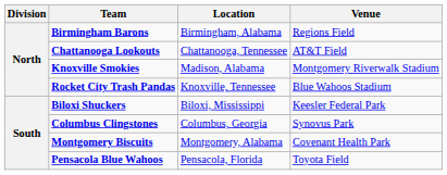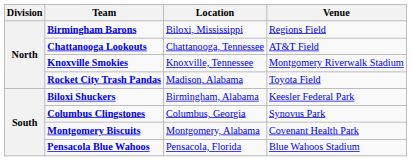 <table class="wikitable" style="font-size:85%">
 <tr>
 <th>Division</th>
 <th>Team</th>
 <th>Location</th>
 <th>Venue</th>
 </tr>
 <tr>
 <th rowspan=4>North</th>
 <td><strong><a href='#'>Birmingham Barons</a></strong></td>
-<td><a href='#'>Birmingham, Alabama</a></td>
+<td><a href='#'>Biloxi, Mississippi</a></td>
 <td><a href='#'>Regions Field</a></td>
 </tr>
 <tr>
 <td><strong><a href='#'>Chattanooga Lookouts</a></strong></td>
 <td><a href='#'>Chattanooga, Tennessee</a></td>
 <td><a href='#'>AT&T Field</a></td>
 </tr>
 <tr>
 <td><strong><a href='#'>Knoxville Smokies</a></strong></td>
-<td><a href='#'>Madison, Alabama</a></td>
+<td><a href='#'>Knoxville, Tennessee</a></td>
 <td><a href='#'>Montgomery Riverwalk Stadium</a></td>
 </tr>
 <tr>
 <td><strong><a href='#'>Rocket City Trash Pandas</a></strong></td>
-<td><a href='#'>Knoxville, Tennessee</a></td>
-<td><a href='#'>Blue Wahoos Stadium</a></td>
+<td><a href='#'>Madison, Alabama</a></td>
+<td><a href='#'>Toyota Field</a></td>
 </tr>
 <tr>
 <th rowspan=4>South</th>
 <td><strong><a href='#'>Biloxi Shuckers</a></strong></td>
-<td><a href='#'>Biloxi, Mississippi</a></td>
+<td><a href='#'>Birmingham, Alabama</a></td>
 <td><a href='#'>Keesler Federal Park</a></td>
 </tr>
 <tr>
 <td><strong><a href='#'>Columbus Clingstones</a></strong></td>
 <td><a href='#'>Columbus, Georgia</a></td>
 <td><a href='#'>Synovus Park</a></td>
 </tr>
 <tr>
 <td><strong><a href='#'>Montgomery Biscuits</a></strong></td>
 <td><a href='#'>Montgomery, Alabama</a></td>
 <td><a href='#'>Covenant Health Park</a></td>
 </tr>
 <tr>
 <td><strong><a href='#'>Pensacola Blue Wahoos</a></strong></td>
 <td><a href='#'>Pensacola, Florida</a></td>
-<td><a href='#'>Toyota Field</a></td>
+<td><a href='#'>Blue Wahoos Stadium</a></td>
 </tr>
 </table>
